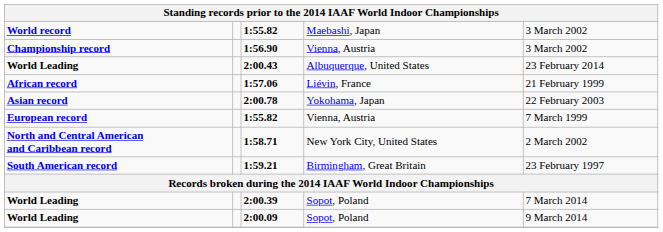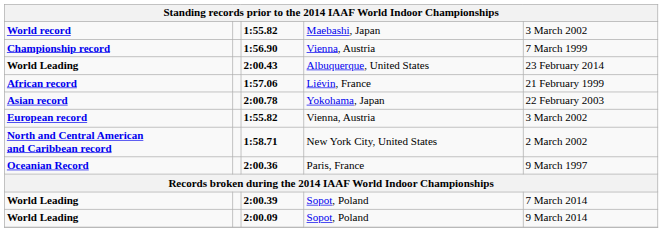 <table class="wikitable" width=75%>
 <tr>
 <th colspan="5">Standing records prior to the 2014 IAAF World Indoor Championships</th>
 </tr>
 <tr>
 <td><strong><a href='#'>World record</a></strong></td>
 <td></td>
 <td><strong>1:55.82</strong></td>
 <td><a href='#'>Maebashi</a>, Japan</td>
 <td>3 March 2002</td>
 </tr>
 <tr>
 <td><strong><a href='#'>Championship record</a></strong></td>
 <td></td>
 <td><strong>1:56.90</strong></td>
 <td><a href='#'>Vienna</a>, Austria</td>
-<td>3 March 2002</td>
+<td>7 March 1999</td>
 </tr>
 <tr>
 <td><strong>World Leading</strong></td>
 <td></td>
 <td><strong>2:00.43</strong></td>
 <td><a href='#'>Albuquerque</a>, United States</td>
 <td>23 February 2014</td>
 </tr>
 <tr>
 <td><strong><a href='#'>African record</a></strong></td>
 <td></td>
 <td><strong>1:57.06</strong></td>
 <td><a href='#'>Liévin</a>, France</td>
 <td>21 February 1999</td>
 </tr>
 <tr>
 <td><strong><a href='#'>Asian record</a></strong></td>
 <td></td>
 <td><strong>2:00.78</strong></td>
 <td><a href='#'>Yokohama</a>, Japan</td>
 <td>22 February 2003</td>
 </tr>
 <tr>
 <td><strong><a href='#'>European record</a></strong></td>
 <td></td>
 <td><strong>1:55.82</strong></td>
 <td>Vienna, Austria</td>
-<td>7 March 1999</td>
+<td>3 March 2002</td>
 </tr>
 <tr>
 <td><strong><a href='#'>North and Central American <br>and Caribbean record</a></strong></td>
 <td></td>
 <td><strong>1:58.71 </strong></td>
 <td>New York City, United States</td>
 <td>2 March 2002</td>
 </tr>
 <tr>
-<td><strong><a href='#'>South American record</a></strong></td>
+<td><strong><a href='#'>Oceanian Record</a></strong></td>
 <td></td>
-<td><strong>1:59.21</strong></td>
-<td><a href='#'>Birmingham</a>, Great Britain</td>
-<td>23 February 1997</td>
+<td><strong>2:00.36</strong></td>
+<td>Paris, France</td>
+<td>9 March 1997</td>
 </tr>
 <tr>
 <th colspan="5">Records broken during the 2014 IAAF World Indoor Championships</th>
 </tr>
 <tr>
 <td><strong>World Leading</strong></td>
 <td></td>
 <td><strong>2:00.39</strong></td>
 <td><a href='#'>Sopot</a>, Poland</td>
 <td>7 March 2014</td>
 </tr>
 <tr>
 <td><strong>World Leading</strong></td>
 <td></td>
 <td><strong>2:00.09</strong></td>
 <td><a href='#'>Sopot</a>, Poland</td>
 <td>9 March 2014</td>
 </tr>
 <tr>
 </tr>
 </table>
